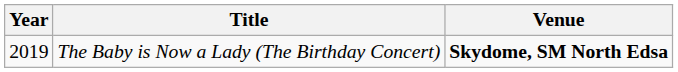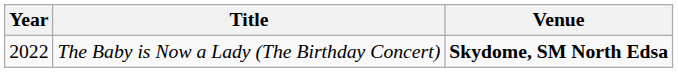 <table class="wikitable">
 <tr>
 <th>Year</th>
 <th>Title</th>
 <th>Venue</th>
 </tr>
 <tr>
-<td>2019</td>
+<td>2022</td>
 <td><em>The Baby is Now a Lady (The Birthday Concert)</em></td>
 <td><strong>Skydome, SM North Edsa</strong></td>
 </tr>
 </table>
